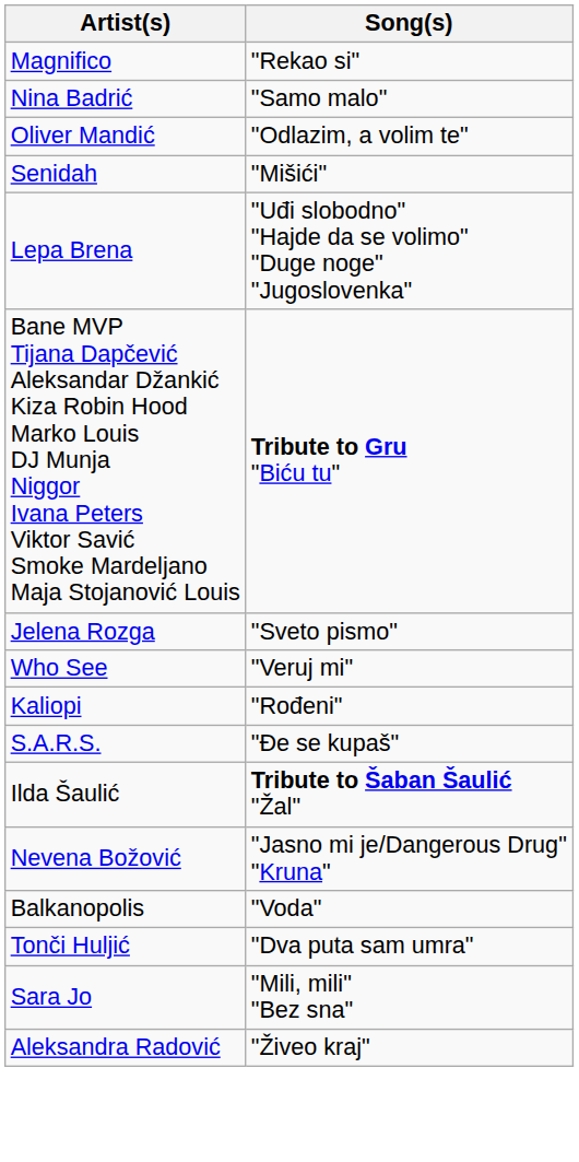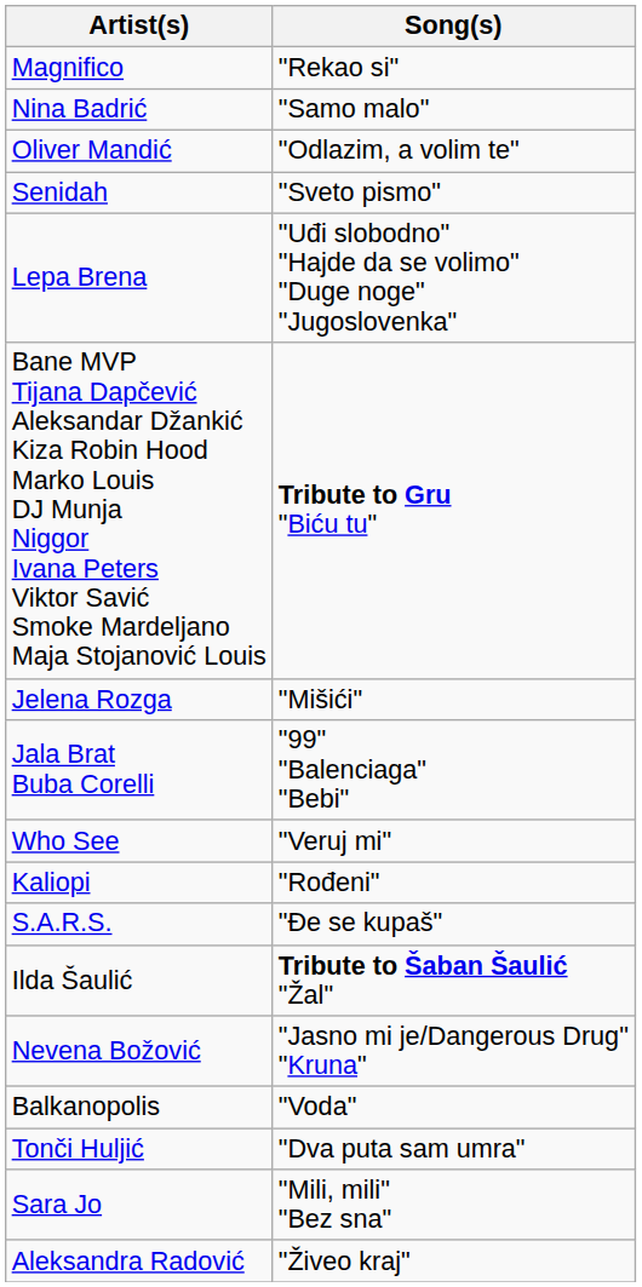 <table class="wikitable plainrowheaders">
 <tr>
 <th scope="col">Artist(s)</th>
 <th scope="col">Song(s)</th>
 </tr>
 <tr>
 <td scope="row"><a href='#'>Magnifico</a></td>
 <td>"Rekao si"</td>
 </tr>
 <tr>
 <td scope="row"><a href='#'>Nina Badrić</a></td>
 <td>"Samo malo"</td>
 </tr>
 <tr>
 <td scope="row"><a href='#'>Oliver Mandić</a></td>
 <td>"Odlazim, a volim te"</td>
 </tr>
 <tr>
 <td scope="row"><a href='#'>Senidah</a></td>
-<td>"Mišići"</td>
+<td>"Sveto pismo"</td>
 </tr>
 <tr>
 <td scope="row"><a href='#'>Lepa Brena</a></td>
 <td>"Uđi slobodno"<br>"Hajde da se volimo"<br>"Duge noge"<br>"Jugoslovenka"</td>
 </tr>
 <tr>
 <td scope="row">Bane MVP<br><a href='#'>Tijana Dapčević</a><br>Aleksandar Džankić<br>Kiza Robin Hood<br>Marko Louis<br>DJ Munja<br><a href='#'>Niggor</a><br><a href='#'>Ivana Peters</a><br>Viktor Savić<br>Smoke Mardeljano<br>Maja Stojanović Louis</td>
 <td><strong>Tribute to <a href='#'>Gru</a></strong><br>"<a href='#'>Biću tu</a>"</td>
 </tr>
 <tr>
 <td scope="row"><a href='#'>Jelena Rozga</a></td>
-<td>"Sveto pismo"</td>
+<td>"Mišići"</td>
+</tr>
+<tr>
+<td scope="row"><a href='#'>Jala Brat</a><br><a href='#'>Buba Corelli</a></td>
+<td>"99"<br>"Balenciaga"<br>"Bebi"</td>
 </tr>
 <tr>
 <td scope="row"><a href='#'>Who See</a></td>
 <td>"Veruj mi"</td>
 </tr>
 <tr>
 <td scope="row"><a href='#'>Kaliopi</a></td>
 <td>"Rođeni"</td>
 </tr>
 <tr>
 <td scope="row"><a href='#'>S.A.R.S.</a></td>
 <td>"Đe se kupaš"</td>
 </tr>
 <tr>
 <td scope="row">Ilda Šaulić</td>
 <td><strong>Tribute to <a href='#'>Šaban Šaulić</a></strong><br>"Žal"</td>
 </tr>
 <tr>
 <td scope="row"><a href='#'>Nevena Božović</a></td>
 <td>"Jasno mi je/Dangerous Drug"<br>"<a href='#'>Kruna</a>"</td>
 </tr>
 <tr>
 <td scope="row">Balkanopolis</td>
 <td>"Voda"</td>
 </tr>
 <tr>
 <td scope="row"><a href='#'>Tonči Huljić</a></td>
 <td>"Dva puta sam umra"</td>
 </tr>
 <tr>
 <td scope="row"><a href='#'>Sara Jo</a></td>
 <td>"Mili, mili"<br>"Bez sna"</td>
 </tr>
 <tr>
 <td scope="row"><a href='#'>Aleksandra Radović</a></td>
 <td>"Živeo kraj"</td>
 </tr>
 </table>
